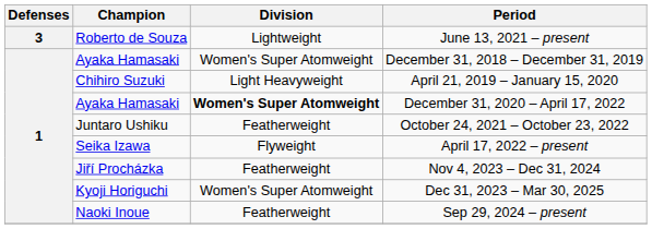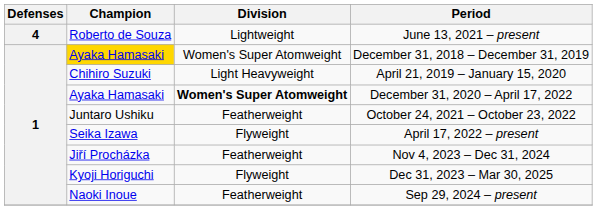 <table class="wikitable">
 <tr>
 <th valign="top">Defenses</th>
 <th valign="top">Champion</th>
 <th valign="top">Division</th>
 <th valign="top">Period</th>
 </tr>
 <tr>
-<th rowspan="1">3</th>
+<th rowspan="1">4</th>
 <td align=left> <a href='#'>Roberto de Souza</a></td>
 <td align=center>Lightweight</td>
 <td align=center>June 13, 2021 – <em>present</em></td>
 </tr>
 <tr>
 <th rowspan="8">1</th>
-<td align=left> <a href='#'>Ayaka Hamasaki</a></td>
+<td align=left style="background: gold;"> <a href='#'>Ayaka Hamasaki</a></td>
 <td align=center>Women's Super Atomweight</td>
 <td align=center>December 31, 2018 – December 31, 2019</td>
 </tr>
 <tr>
 <td align=left> <a href='#'>Chihiro Suzuki</a></td>
 <td align=center>Light Heavyweight</td>
 <td align=center>April 21, 2019 – January 15, 2020</td>
 </tr>
 <tr>
 <td align=left> <a href='#'>Ayaka Hamasaki</a></td>
 <td align=center><strong>Women's Super Atomweight</strong></td>
 <td align=center>December 31, 2020 – April 17, 2022</td>
 </tr>
 <tr>
 <td align=left> Juntaro Ushiku</td>
 <td align=center>Featherweight</td>
 <td align=center>October 24, 2021 – October 23, 2022</td>
 </tr>
 <tr>
 <td align=left> <a href='#'>Seika Izawa</a></td>
 <td align=center>Flyweight</td>
 <td align=center>April 17, 2022 – <em>present</em></td>
 </tr>
 <tr>
 <td> <a href='#'>Jiří Procházka</a></td>
 <td align=center>Featherweight</td>
 <td align=center>Nov 4, 2023 – Dec 31, 2024</td>
 </tr>
 <tr>
 <td align=left> <a href='#'>Kyoji Horiguchi</a></td>
-<td align=center>Women's Super Atomweight</td>
+<td align=center>Flyweight</td>
 <td align=center>Dec 31, 2023  – Mar 30, 2025</td>
 </tr>
 <tr>
 <td align=left> <a href='#'>Naoki Inoue</a></td>
 <td align=center>Featherweight</td>
 <td align=center>Sep 29, 2024  – <em>present</em></td>
 </tr>
 <tr>
 </tr>
 </table>
